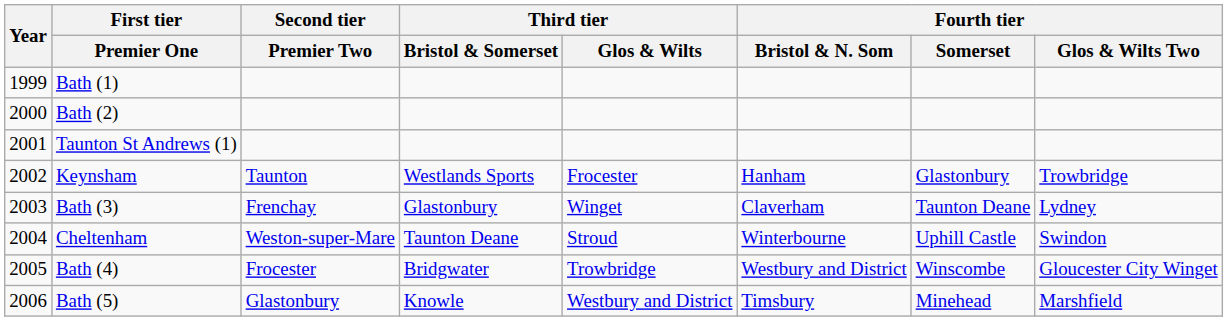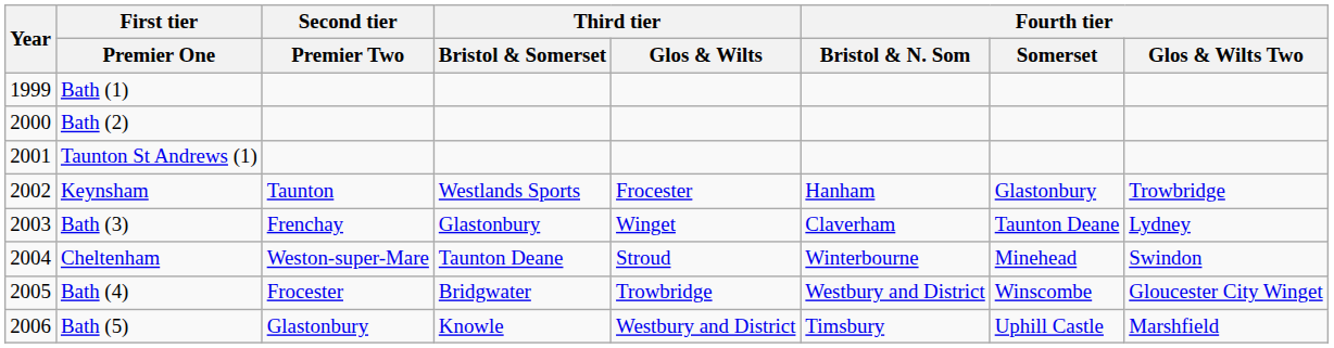 <table class="wikitable" style="font-size:85%">
 <tr>
 <th rowspan=2>Year</th>
 <th>First tier</th>
 <th>Second tier</th>
 <th colspan=2>Third tier</th>
 <th colspan=3>Fourth tier</th>
 </tr>
 <tr>
 <th>Premier One</th>
 <th>Premier Two</th>
 <th>Bristol & Somerset</th>
 <th>Glos & Wilts</th>
 <th>Bristol & N. Som</th>
 <th>Somerset</th>
 <th>Glos & Wilts Two</th>
 </tr>
 <tr>
 <td>1999</td>
 <td><a href='#'>Bath</a> (1)</td>
 <td></td>
 <td></td>
 <td></td>
 <td></td>
 <td></td>
 <td></td>
 </tr>
 <tr>
 <td>2000</td>
 <td><a href='#'>Bath</a> (2)</td>
 <td></td>
 <td></td>
 <td></td>
 <td></td>
 <td></td>
 <td></td>
 </tr>
 <tr>
 <td>2001</td>
 <td><a href='#'>Taunton St Andrews</a> (1)</td>
 <td></td>
 <td></td>
 <td></td>
 <td></td>
 <td></td>
 <td></td>
 </tr>
 <tr>
 <td>2002</td>
 <td><a href='#'>Keynsham</a></td>
 <td><a href='#'>Taunton</a></td>
 <td><a href='#'>Westlands Sports</a></td>
 <td><a href='#'>Frocester</a></td>
 <td><a href='#'>Hanham</a></td>
 <td><a href='#'>Glastonbury</a></td>
 <td><a href='#'>Trowbridge</a></td>
 </tr>
 <tr>
 <td>2003</td>
 <td><a href='#'>Bath</a> (3)</td>
 <td><a href='#'>Frenchay</a></td>
 <td><a href='#'>Glastonbury</a></td>
 <td><a href='#'>Winget</a></td>
 <td><a href='#'>Claverham</a></td>
 <td><a href='#'>Taunton Deane</a></td>
 <td><a href='#'>Lydney</a></td>
 </tr>
 <tr>
 <td>2004</td>
 <td><a href='#'>Cheltenham</a></td>
 <td><a href='#'>Weston-super-Mare</a></td>
 <td><a href='#'>Taunton Deane</a></td>
 <td><a href='#'>Stroud</a></td>
 <td><a href='#'>Winterbourne</a></td>
-<td><a href='#'>Uphill Castle</a></td>
+<td><a href='#'>Minehead</a></td>
 <td><a href='#'>Swindon</a></td>
 </tr>
 <tr>
 <td>2005</td>
 <td><a href='#'>Bath</a> (4)</td>
 <td><a href='#'>Frocester</a></td>
 <td><a href='#'>Bridgwater</a></td>
 <td><a href='#'>Trowbridge</a></td>
 <td><a href='#'>Westbury and District</a></td>
 <td><a href='#'>Winscombe</a></td>
 <td><a href='#'>Gloucester City Winget</a></td>
 </tr>
 <tr>
 <td>2006</td>
 <td><a href='#'>Bath</a> (5)</td>
 <td><a href='#'>Glastonbury</a></td>
 <td><a href='#'>Knowle</a></td>
 <td><a href='#'>Westbury and District</a></td>
 <td><a href='#'>Timsbury</a></td>
-<td><a href='#'>Minehead</a></td>
+<td><a href='#'>Uphill Castle</a></td>
 <td><a href='#'>Marshfield</a></td>
 </tr>
 </table>
